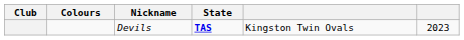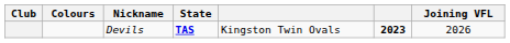 <table class=" wikitable sortable" style="width:100%; text-align:left;">
 <tr>
 <th text-align:left;>Club</th>
 <th class="unsortable">Colours</th>
 <th>Nickname</th>
 <th>State</th>
 <th></th>
 <th></th>
+<th colspan="1">Joining VFL</th>
 </tr>
 <tr>
 <th style="text-align:left"></th>
 <td></td>
 <td><em>Devils</em></td>
 <td><strong><a href='#'>TAS</a></strong></td>
 <td>Kingston Twin Ovals</td>
-<td style="text-align:center;">2023</td>
+<td style="text-align:center;"><strong>2023</strong></td>
+<td style="text-align:center;">2026</td>
 </tr>
 </table>
